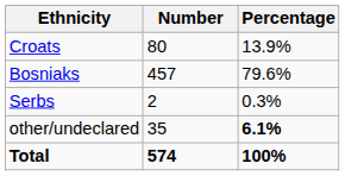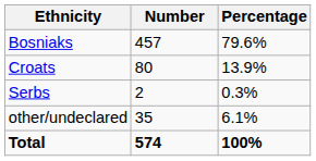 <table class="wikitable">
 <tr>
 <th width="100px">Ethnicity</th>
 <th width="80px">Number</th>
 <th width="80px">Percentage</th>
 </tr>
 <tr>
+<td><a href='#'>Bosniaks</a></td>
+<td>457</td>
+<td>79.6%</td>
+</tr>
+<tr>
 <td><a href='#'>Croats</a></td>
 <td>80</td>
 <td>13.9%</td>
-</tr>
-<tr>
-<td><a href='#'>Bosniaks</a></td>
-<td>457</td>
-<td>79.6%</td>
 </tr>
 <tr>
 <td><a href='#'>Serbs</a></td>
 <td>2</td>
 <td>0.3%</td>
 </tr>
 <tr>
 <td>other/undeclared</td>
 <td>35</td>
-<td><strong>6.1%</strong></td>
+<td>6.1%</td>
 </tr>
 <tr>
 <td><strong>Total</strong></td>
 <td><strong>574</strong></td>
 <td><strong>100%</strong></td>
 </tr>
 </table>
